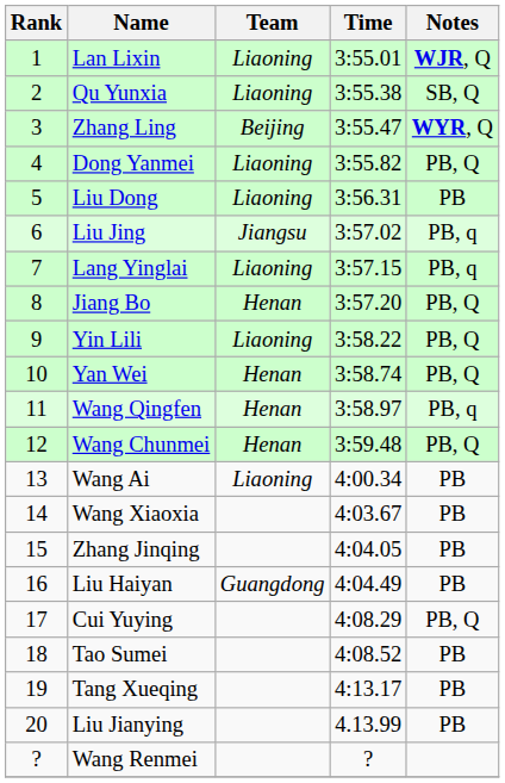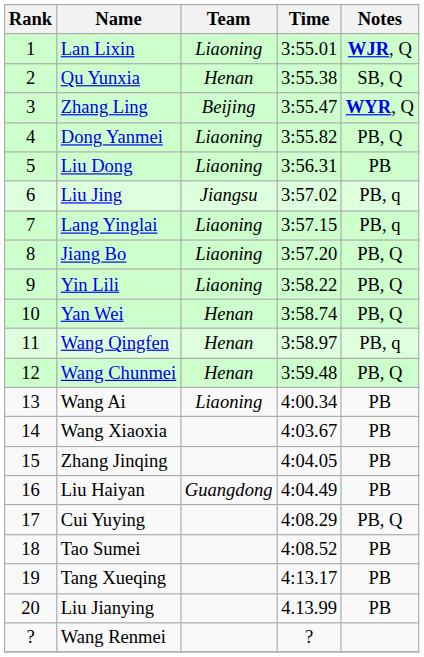 <table class="wikitable sortable" style="text-align:center">
 <tr>
 <th>Rank</th>
 <th>Name</th>
 <th>Team</th>
 <th>Time</th>
 <th>Notes</th>
 </tr>
 <tr bgcolor=ccffcc>
 <td>1</td>
 <td align="left"><a href='#'>Lan Lixin</a></td>
 <td><em>Liaoning</em></td>
 <td>3:55.01</td>
 <td><strong><a href='#'>WJR</a></strong>, Q</td>
 </tr>
 <tr bgcolor=ccffcc>
 <td>2</td>
 <td align="left"><a href='#'>Qu Yunxia</a></td>
-<td><em>Liaoning</em></td>
+<td><em>Henan</em></td>
 <td>3:55.38</td>
 <td>SB, Q</td>
 </tr>
 <tr bgcolor=ccffcc>
 <td>3</td>
 <td align="left"><a href='#'>Zhang Ling</a></td>
 <td><em>Beijing</em></td>
 <td>3:55.47</td>
 <td><strong><a href='#'>WYR</a></strong>, Q</td>
 </tr>
 <tr bgcolor=ccffcc>
 <td>4</td>
 <td align="left"><a href='#'>Dong Yanmei</a></td>
 <td><em>Liaoning</em></td>
 <td>3:55.82</td>
 <td>PB, Q</td>
 </tr>
 <tr bgcolor=ccffcc>
 <td>5</td>
 <td align="left"><a href='#'>Liu Dong</a></td>
 <td><em>Liaoning</em></td>
 <td>3:56.31</td>
 <td>PB</td>
 </tr>
 <tr bgcolor=ddffdd>
 <td>6</td>
 <td align="left"><a href='#'>Liu Jing</a></td>
 <td><em>Jiangsu</em></td>
 <td>3:57.02</td>
 <td>PB, q</td>
 </tr>
 <tr bgcolor=ccffcc>
 <td>7</td>
 <td align="left"><a href='#'>Lang Yinglai</a></td>
 <td><em>Liaoning</em></td>
 <td>3:57.15</td>
 <td>PB, q</td>
 </tr>
 <tr bgcolor=ccffcc>
 <td>8</td>
 <td align="left"><a href='#'>Jiang Bo</a></td>
-<td><em>Henan</em></td>
+<td><em>Liaoning</em></td>
 <td>3:57.20</td>
 <td>PB, Q</td>
 </tr>
 <tr bgcolor=ccffcc>
 <td>9</td>
 <td align="left"><a href='#'>Yin Lili</a></td>
 <td><em>Liaoning</em></td>
 <td>3:58.22</td>
 <td>PB, Q</td>
 </tr>
 <tr bgcolor=ccffcc>
 <td>10</td>
 <td align="left"><a href='#'>Yan Wei</a></td>
 <td><em>Henan</em></td>
 <td>3:58.74</td>
 <td>PB, Q</td>
 </tr>
 <tr bgcolor=ddffdd>
 <td>11</td>
 <td align="left"><a href='#'>Wang Qingfen</a></td>
 <td><em>Henan</em></td>
 <td>3:58.97</td>
 <td>PB, q</td>
 </tr>
 <tr bgcolor=ccffcc>
 <td>12</td>
 <td align="left"><a href='#'>Wang Chunmei</a></td>
 <td><em>Henan</em></td>
 <td>3:59.48</td>
 <td>PB, Q</td>
 </tr>
 <tr>
 <td>13</td>
 <td align="left">Wang Ai</td>
 <td><em>Liaoning</em></td>
 <td>4:00.34</td>
 <td>PB</td>
 </tr>
 <tr>
 <td>14</td>
 <td align="left">Wang Xiaoxia</td>
 <td></td>
 <td>4:03.67</td>
 <td>PB</td>
 </tr>
 <tr>
 <td>15</td>
 <td align="left">Zhang Jinqing</td>
 <td></td>
 <td>4:04.05</td>
 <td>PB</td>
 </tr>
 <tr>
 <td>16</td>
 <td align="left">Liu Haiyan</td>
 <td><em>Guangdong</em></td>
 <td>4:04.49</td>
 <td>PB</td>
 </tr>
 <tr>
 <td>17</td>
 <td align="left">Cui Yuying</td>
 <td></td>
 <td>4:08.29</td>
 <td>PB, Q</td>
 </tr>
 <tr>
 <td>18</td>
 <td align="left">Tao Sumei</td>
 <td></td>
 <td>4:08.52</td>
 <td>PB</td>
 </tr>
 <tr>
 <td>19</td>
 <td align="left">Tang Xueqing</td>
 <td></td>
 <td>4:13.17</td>
 <td>PB</td>
 </tr>
 <tr>
 <td>20</td>
 <td align="left">Liu Jianying</td>
 <td></td>
 <td>4.13.99</td>
 <td>PB</td>
 </tr>
 <tr>
 <td>?</td>
 <td align="left">Wang Renmei</td>
 <td></td>
 <td>?</td>
 <td></td>
 </tr>
 <tr>
 </tr>
 </table>
